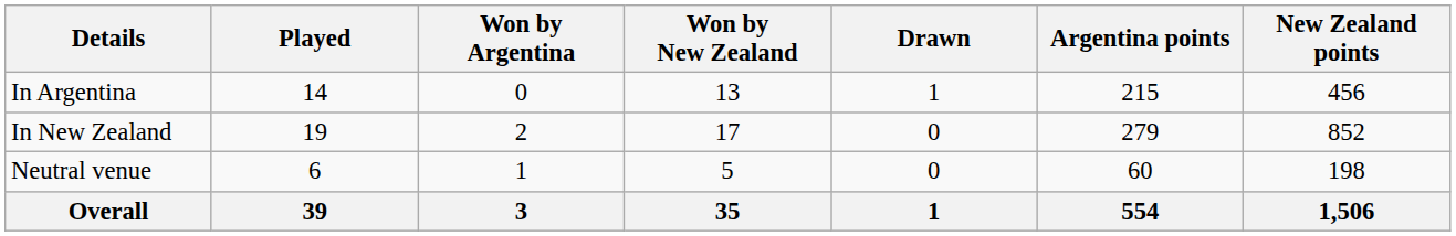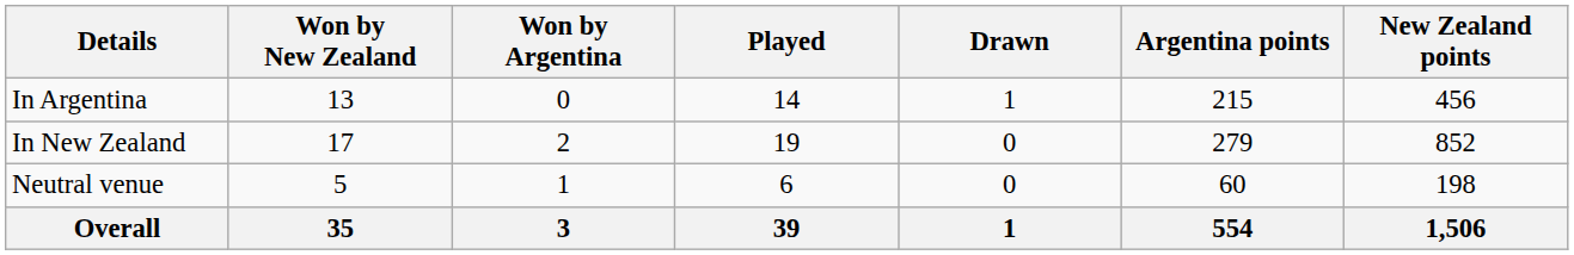 <table class="wikitable sortable">
 <tr>
 <th width="125">Details</th>
+<th width="125">Won by<br>New Zealand</th>
+<th width="125">Won by<br>Argentina</th>
 <th width="125">Played</th>
-<th width="125">Won by<br>Argentina</th>
-<th width="125">Won by<br>New Zealand</th>
 <th width="125">Drawn</th>
 <th width="125">Argentina points</th>
 <th width="125">New Zealand points</th>
 </tr>
 <tr>
 <td>In Argentina</td>
+<td align=center>13</td>
+<td align=center>0</td>
 <td align=center>14</td>
-<td align=center>0</td>
-<td align=center>13</td>
 <td align=center>1</td>
 <td align=center>215</td>
 <td align=center>456</td>
 </tr>
 <tr>
 <td>In New Zealand</td>
+<td align=center>17</td>
+<td align=center>2</td>
 <td align=center>19</td>
-<td align=center>2</td>
-<td align=center>17</td>
 <td align=center>0</td>
 <td align=center>279</td>
 <td align=center>852</td>
 </tr>
 <tr>
 <td>Neutral venue</td>
+<td align=center>5</td>
+<td align=center>1</td>
 <td align=center>6</td>
-<td align=center>1</td>
-<td align=center>5</td>
 <td align=center>0</td>
 <td align=center>60</td>
 <td align=center>198</td>
 </tr>
 <tr>
 <th>Overall</th>
+<th>35</th>
+<th>3</th>
 <th>39</th>
-<th>3</th>
-<th>35</th>
 <th>1</th>
 <th>554</th>
 <th>1,506</th>
 </tr>
 </table>
